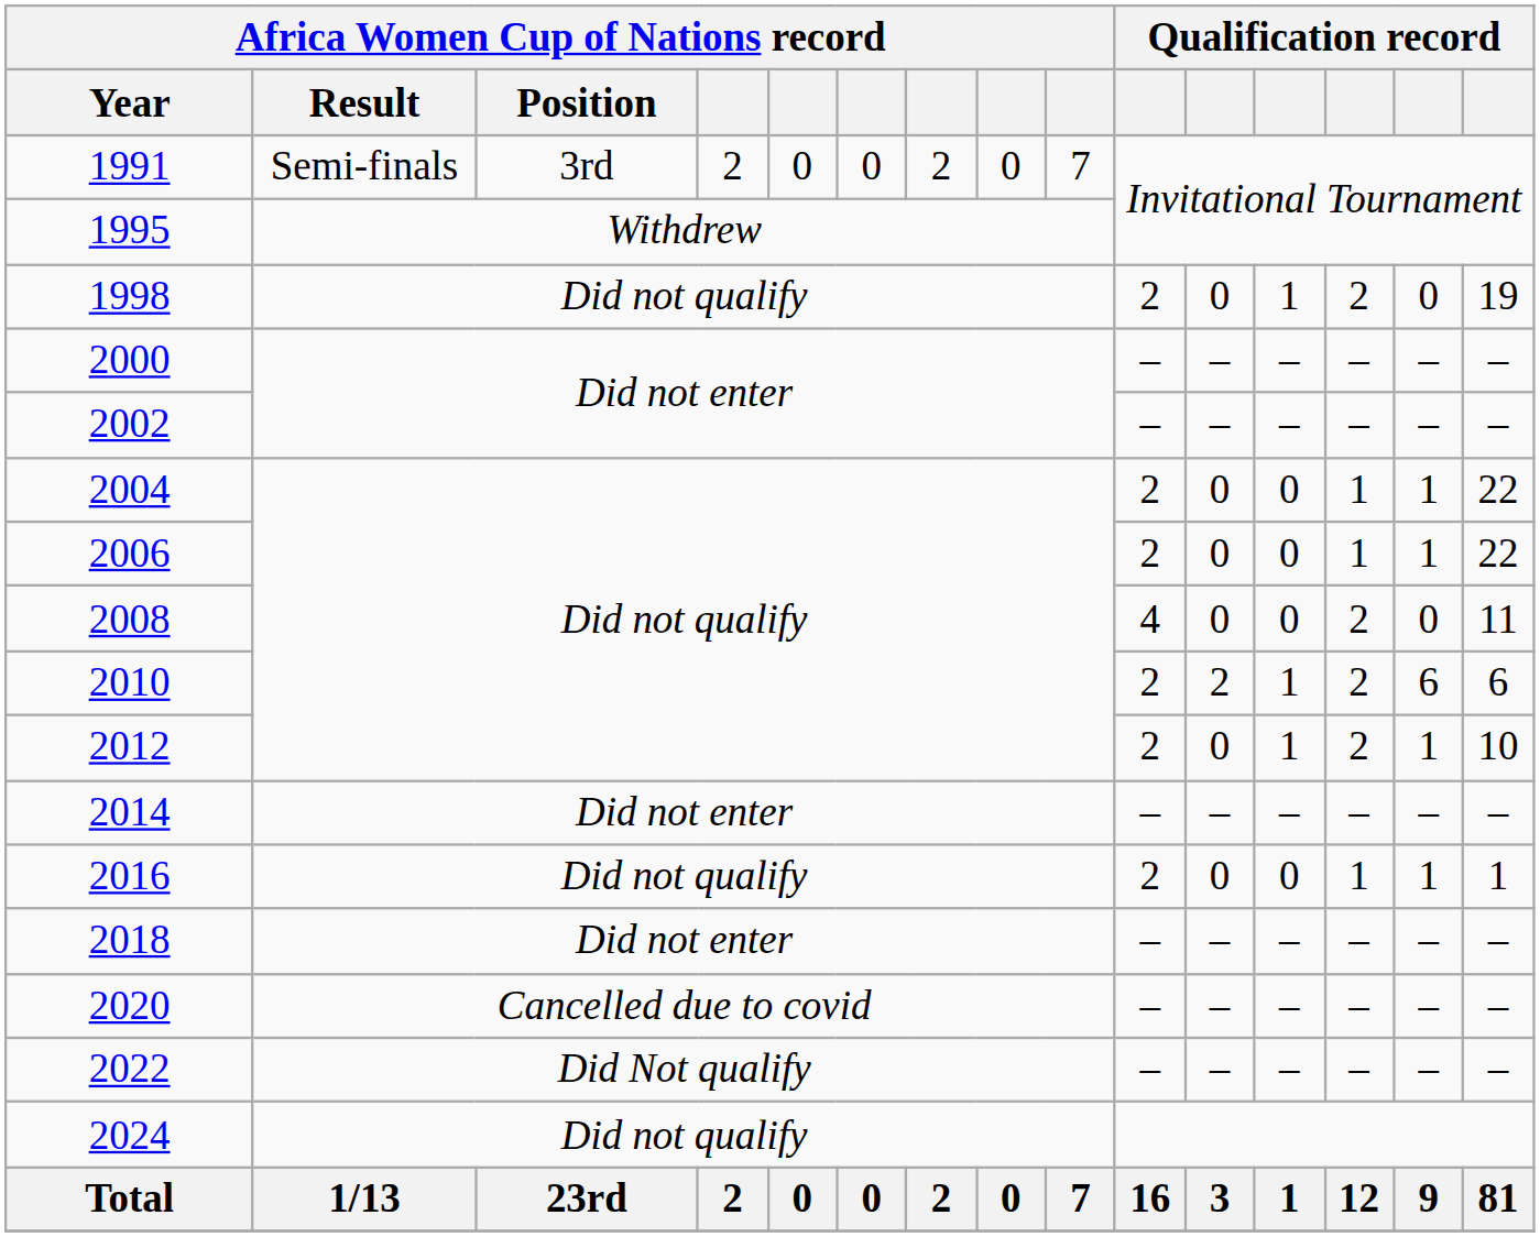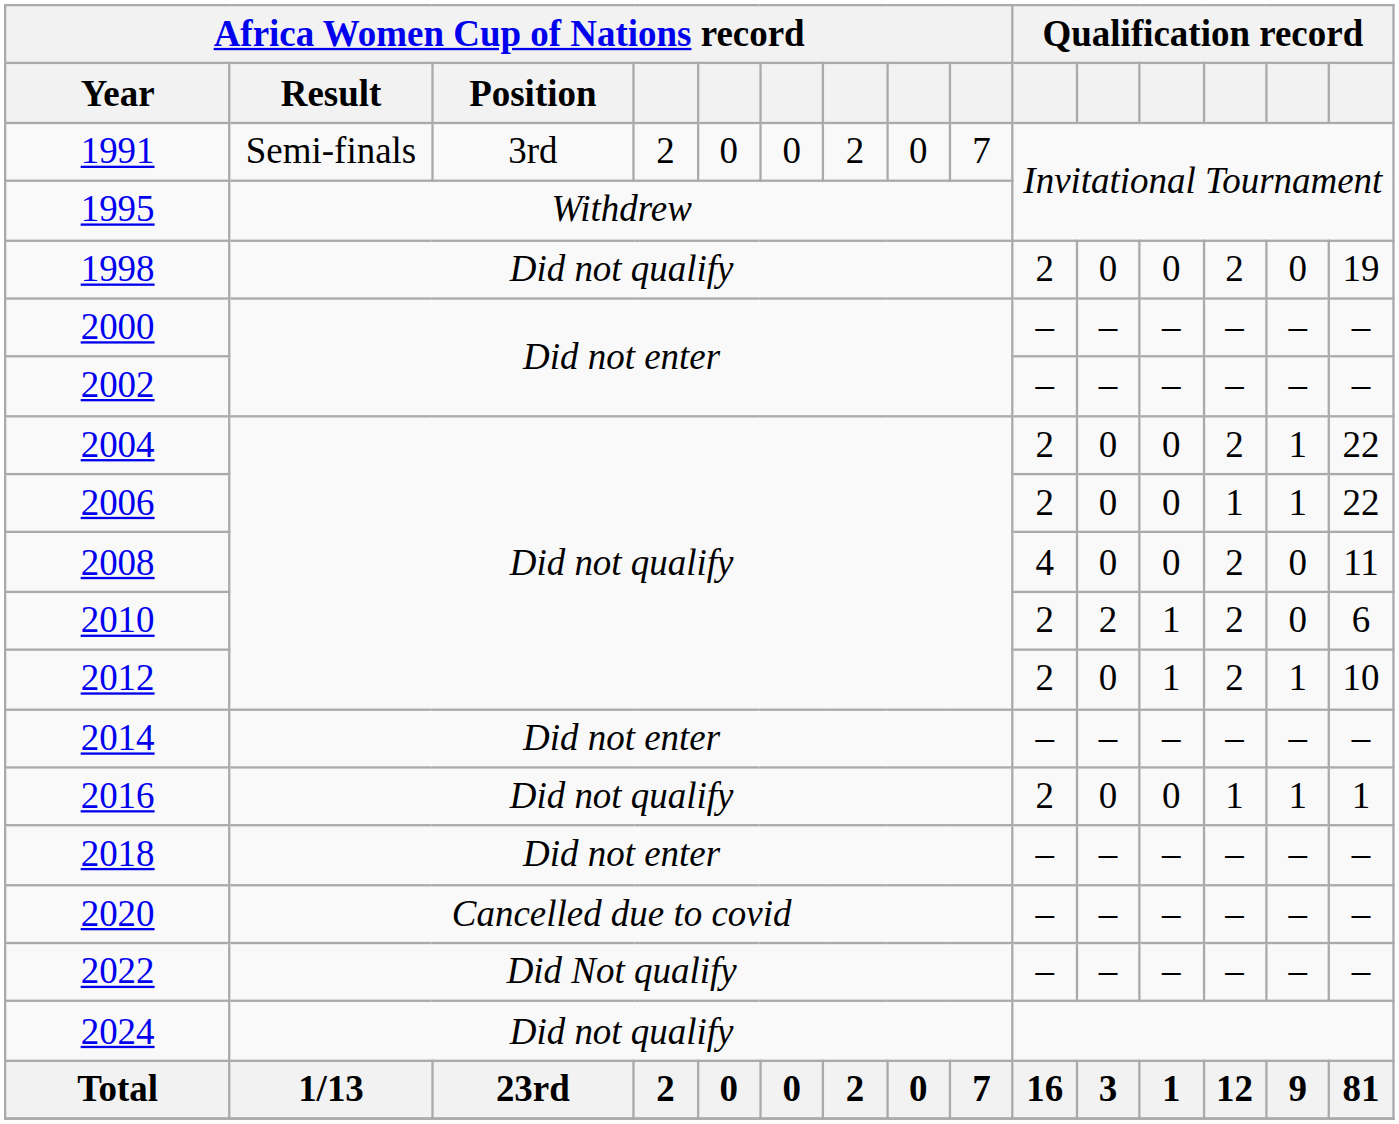 <table class="wikitable" style="text-align:center;">
 <tr>
 <th colspan="9"><a href='#'>Africa Women Cup of Nations</a> record</th>
 <th colspan="6">Qualification record</th>
 </tr>
 <tr>
 <th style="width:90px;">Year</th>
 <th style="width:80px;">Result</th>
 <th style="width:80px;">Position</th>
 <th style="width:20px;"></th>
 <th style="width:20px;"></th>
 <th style="width:20px;"></th>
 <th style="width:20px;"></th>
 <th style="width:20px;"></th>
 <th style="width:20px;"></th>
 <th style="width:20px;"></th>
 <th style="width:20px;"></th>
 <th style="width:20px;"></th>
 <th style="width:20px;"></th>
 <th style="width:20px;"></th>
 <th style="width:20px;"></th>
 </tr>
 <tr>
 <td> <a href='#'>1991</a></td>
 <td>Semi-finals</td>
 <td>3rd</td>
 <td>2</td>
 <td>0</td>
 <td>0</td>
 <td>2</td>
 <td>0</td>
 <td>7</td>
 <td rowspan="2" colspan="6"><em>Invitational Tournament</em></td>
 </tr>
 <tr>
 <td> <a href='#'>1995</a></td>
 <td colspan="8"><em>Withdrew</em></td>
 </tr>
 <tr>
 <td> <a href='#'>1998</a></td>
 <td colspan="8"><em>Did not qualify</em></td>
 <td>2</td>
 <td>0</td>
-<td>1</td>
+<td>0</td>
 <td>2</td>
 <td>0</td>
 <td>19</td>
 </tr>
 <tr>
 <td> <a href='#'>2000</a></td>
 <td rowspan="2" colspan="8"><em>Did not enter</em></td>
 <td>–</td>
 <td>–</td>
 <td>–</td>
 <td>–</td>
 <td>–</td>
 <td>–</td>
 </tr>
 <tr>
 <td> <a href='#'>2002</a></td>
 <td>–</td>
 <td>–</td>
 <td>–</td>
 <td>–</td>
 <td>–</td>
 <td>–</td>
 </tr>
 <tr>
 <td> <a href='#'>2004</a></td>
 <td rowspan="5" colspan="8"><em>Did not qualify</em></td>
 <td>2</td>
 <td>0</td>
 <td>0</td>
-<td>1</td>
+<td>2</td>
 <td>1</td>
 <td>22</td>
 </tr>
 <tr>
 <td> <a href='#'>2006</a></td>
 <td>2</td>
 <td>0</td>
 <td>0</td>
 <td>1</td>
 <td>1</td>
 <td>22</td>
 </tr>
 <tr>
 <td> <a href='#'>2008</a></td>
 <td>4</td>
 <td>0</td>
 <td>0</td>
 <td>2</td>
 <td>0</td>
 <td>11</td>
 </tr>
 <tr>
 <td> <a href='#'>2010</a></td>
 <td>2</td>
 <td>2</td>
 <td>1</td>
 <td>2</td>
-<td>6</td>
+<td>0</td>
 <td>6</td>
 </tr>
 <tr>
 <td> <a href='#'>2012</a></td>
 <td>2</td>
 <td>0</td>
 <td>1</td>
 <td>2</td>
 <td>1</td>
 <td>10</td>
 </tr>
 <tr>
 <td> <a href='#'>2014</a></td>
 <td colspan="8"><em>Did not enter</em></td>
 <td>–</td>
 <td>–</td>
 <td>–</td>
 <td>–</td>
 <td>–</td>
 <td>–</td>
 </tr>
 <tr>
 <td> <a href='#'>2016</a></td>
 <td colspan="8"><em>Did not qualify</em></td>
 <td>2</td>
 <td>0</td>
 <td>0</td>
 <td>1</td>
 <td>1</td>
 <td>1</td>
 </tr>
 <tr>
 <td> <a href='#'>2018</a></td>
 <td colspan="8"><em>Did not enter</em></td>
 <td>–</td>
 <td>–</td>
 <td>–</td>
 <td>–</td>
 <td>–</td>
 <td>–</td>
 </tr>
 <tr>
 <td> <a href='#'>2020</a></td>
 <td colspan="8"><em>Cancelled due to covid</em></td>
 <td>–</td>
 <td>–</td>
 <td>–</td>
 <td>–</td>
 <td>–</td>
 <td>–</td>
 </tr>
 <tr>
 <td> <a href='#'>2022</a></td>
 <td colspan="8"><em>Did Not qualify</em></td>
 <td>–</td>
 <td>–</td>
 <td>–</td>
 <td>–</td>
 <td>–</td>
 <td>–</td>
 </tr>
 <tr>
 <td> <a href='#'>2024</a></td>
 <td colspan=8><em>Did not qualify</em></td>
 </tr>
 <tr>
 <th>Total</th>
 <th>1/13</th>
 <th>23rd</th>
 <th>2</th>
 <th>0</th>
 <th>0</th>
 <th>2</th>
 <th>0</th>
 <th>7</th>
 <th>16</th>
 <th>3</th>
 <th>1</th>
 <th>12</th>
 <th>9</th>
 <th>81</th>
 </tr>
 <tr>
 </tr>
 </table>
